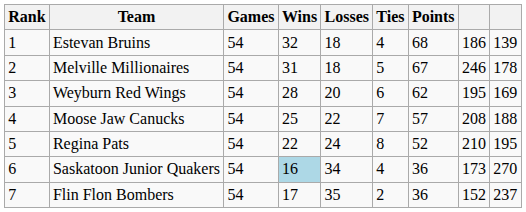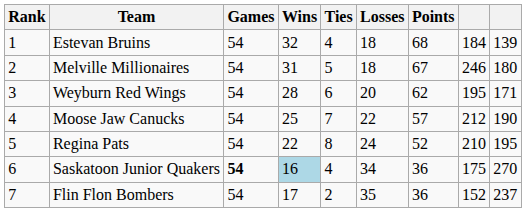 <table class="wikitable">
 <tr>
 <th>Rank</th>
 <th>Team</th>
 <th>Games</th>
 <th>Wins</th>
+<th>Ties</th>
 <th>Losses</th>
-<th>Ties</th>
 <th>Points</th>
 <th></th>
 <th></th>
 </tr>
 <tr>
 <td>1</td>
 <td>Estevan Bruins</td>
 <td>54</td>
 <td>32</td>
+<td>4</td>
 <td>18</td>
-<td>4</td>
 <td>68</td>
-<td>186</td>
+<td>184</td>
 <td>139</td>
 </tr>
 <tr>
 <td>2</td>
 <td>Melville Millionaires</td>
 <td>54</td>
 <td>31</td>
+<td>5</td>
 <td>18</td>
-<td>5</td>
 <td>67</td>
 <td>246</td>
-<td>178</td>
+<td>180</td>
 </tr>
 <tr>
 <td>3</td>
 <td>Weyburn Red Wings</td>
 <td>54</td>
 <td>28</td>
+<td>6</td>
 <td>20</td>
-<td>6</td>
 <td>62</td>
 <td>195</td>
-<td>169</td>
+<td>171</td>
 </tr>
 <tr>
 <td>4</td>
 <td>Moose Jaw Canucks</td>
 <td>54</td>
 <td>25</td>
+<td>7</td>
 <td>22</td>
-<td>7</td>
 <td>57</td>
-<td>208</td>
-<td>188</td>
+<td>212</td>
+<td>190</td>
 </tr>
 <tr>
 <td>5</td>
 <td>Regina Pats</td>
 <td>54</td>
 <td>22</td>
+<td>8</td>
 <td>24</td>
-<td>8</td>
 <td>52</td>
 <td>210</td>
 <td>195</td>
 </tr>
 <tr>
 <td>6</td>
 <td>Saskatoon Junior Quakers</td>
-<td>54</td>
+<td><strong>54</strong></td>
 <td style="background: lightblue;">16</td>
+<td>4</td>
 <td>34</td>
-<td>4</td>
 <td>36</td>
-<td>173</td>
+<td>175</td>
 <td>270</td>
 </tr>
 <tr>
 <td>7</td>
 <td>Flin Flon Bombers</td>
 <td>54</td>
 <td>17</td>
+<td>2</td>
 <td>35</td>
-<td>2</td>
 <td>36</td>
 <td>152</td>
 <td>237</td>
 </tr>
 </table>
